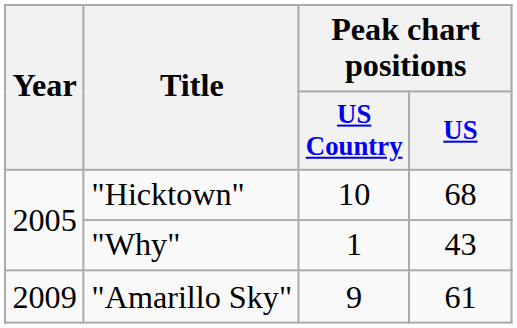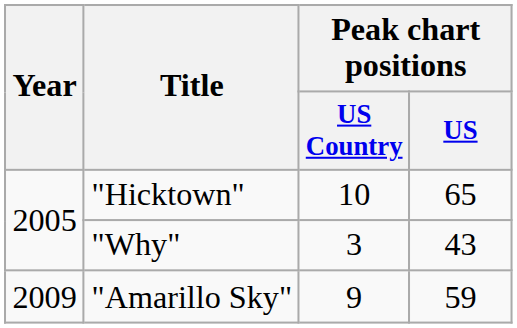 <table class="wikitable">
 <tr>
 <th rowspan="2">Year</th>
 <th rowspan="2">Title</th>
 <th colspan="2">Peak chart<br>positions</th>
 </tr>
 <tr style="font-size:smaller;">
 <th width="45"><a href='#'>US Country</a></th>
 <th width="45"><a href='#'>US</a></th>
 </tr>
 <tr>
 <td rowspan="2">2005</td>
 <td>"Hicktown"</td>
 <td align="center">10</td>
-<td align="center">68</td>
+<td align="center">65</td>
 </tr>
 <tr>
 <td>"Why"</td>
-<td align="center">1</td>
+<td align="center">3</td>
 <td align="center">43</td>
 </tr>
 <tr>
 <td>2009</td>
 <td>"Amarillo Sky"</td>
 <td align="center">9</td>
-<td align="center">61</td>
+<td align="center">59</td>
 </tr>
 </table>
